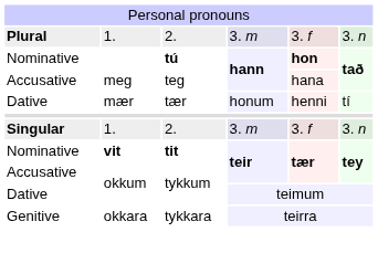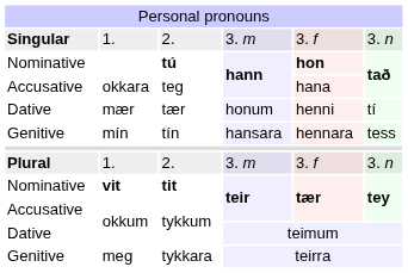 <table align=right id="toc" style="margin-left: 15px;" width="410" cellpadding="2">
 <tr style="background:#ccccff">
 <td colspan="6" align="center" bgcolor="#ccccff">Personal pronouns</td>
 </tr>
 <tr>
-<td bgcolor="#eeeeee"><strong>Plural</strong></td>
+<td bgcolor="#eeeeee"><strong>Singular</strong></td>
 <td bgcolor="#eeeeee">1.</td>
 <td bgcolor="#eeeeee">2.</td>
 <td bgcolor="#dedeee">3. <em>m</em></td>
 <td bgcolor="#eedede">3. <em>f</em></td>
 <td bgcolor="#deeede">3. <em>n</em></td>
 </tr>
 <tr>
 <td>Nominative</td>
 <td bgcolor="#ffffff"><strong></strong></td>
 <td bgcolor="#ffffff"><strong>tú</strong></td>
 <td bgcolor="#efefff" rowspan="2"><strong>hann</strong></td>
 <td bgcolor="#ffefef"><strong>hon</strong></td>
 <td bgcolor="#efffef" rowspan="2"><strong>tað</strong></td>
 </tr>
 <tr>
 <td>Accusative</td>
-<td bgcolor="#ffffff">meg</td>
+<td bgcolor="#ffffff">okkara</td>
 <td bgcolor="#ffffff">teg</td>
 <td bgcolor="#ffefef">hana</td>
 </tr>
 <tr>
 <td>Dative</td>
 <td bgcolor="#ffffff">mær</td>
 <td bgcolor="#ffffff">tær</td>
 <td bgcolor="#efefff">honum</td>
 <td bgcolor="#ffefef">henni</td>
 <td bgcolor="#efffef">tí</td>
 </tr>
 <tr>
+<td>Genitive</td>
+<td bgcolor="#ffffff">mín</td>
+<td bgcolor="#ffffff">tín</td>
+<td bgcolor="#efefff">hansara</td>
+<td bgcolor="#ffefef">hennara</td>
+<td bgcolor="#efffef">tess</td>
+</tr>
+<tr>
 <td width="33%" colspan="6" bgcolor="#dddddd"></td>
 </tr>
 <tr>
-<td bgcolor="#eeeeee"><strong>Singular</strong></td>
+<td bgcolor="#eeeeee"><strong>Plural</strong></td>
 <td bgcolor="#eeeeee">1.</td>
 <td bgcolor="#eeeeee">2.</td>
 <td bgcolor="#dedeee">3. <em>m</em></td>
 <td bgcolor="#eedede">3. <em>f</em></td>
 <td bgcolor="#deeede">3. <em>n</em></td>
 </tr>
 <tr>
 <td>Nominative</td>
 <td bgcolor="#ffffff"><strong>vit</strong></td>
 <td bgcolor="#ffffff"><strong>tit</strong></td>
 <td bgcolor="#efefff" rowspan="2"><strong>teir</strong></td>
 <td bgcolor="#ffefef" rowspan="2"><strong>tær</strong></td>
 <td bgcolor="#efffef" rowspan="2"><strong>tey</strong></td>
 </tr>
 <tr>
 <td>Accusative</td>
 <td bgcolor="#ffffff" rowspan="2">okkum</td>
 <td bgcolor="#ffffff" rowspan="2">tykkum</td>
 </tr>
 <tr>
 <td>Dative</td>
 <td bgcolor="#efefff" colspan= "3" align="center">teimum</td>
 </tr>
 <tr>
 <td>Genitive</td>
-<td bgcolor="#ffffff">okkara</td>
+<td bgcolor="#ffffff">meg</td>
 <td bgcolor="#ffffff">tykkara</td>
 <td bgcolor="#efefff" colspan= "3" align="center">teirra</td>
 </tr>
 </table>
